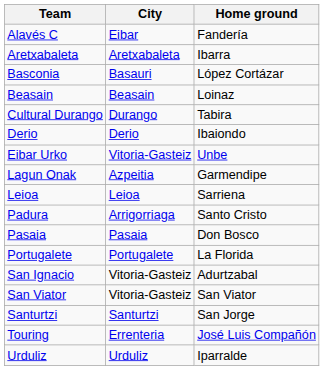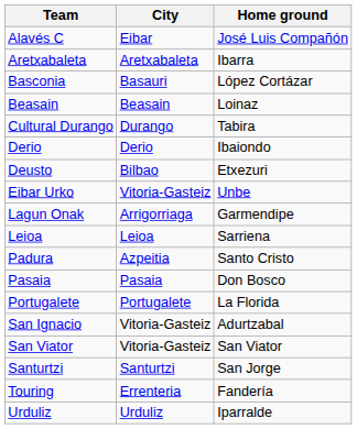 <table class="wikitable sortable">
 <tr>
 <th>Team</th>
 <th>City</th>
 <th>Home ground</th>
 </tr>
 <tr>
 <td><a href='#'>Alavés C</a></td>
 <td><a href='#'>Eibar</a></td>
-<td>Fandería</td>
+<td><a href='#'>José Luis Compañón</a></td>
 </tr>
 <tr>
 <td><a href='#'>Aretxabaleta</a></td>
 <td><a href='#'>Aretxabaleta</a></td>
 <td>Ibarra</td>
 </tr>
 <tr>
 <td><a href='#'>Basconia</a></td>
 <td><a href='#'>Basauri</a></td>
 <td>López Cortázar</td>
 </tr>
 <tr>
 <td><a href='#'>Beasain</a></td>
 <td><a href='#'>Beasain</a></td>
 <td>Loinaz</td>
 </tr>
 <tr>
 <td><a href='#'>Cultural Durango</a></td>
 <td><a href='#'>Durango</a></td>
 <td>Tabira</td>
 </tr>
 <tr>
 <td><a href='#'>Derio</a></td>
 <td><a href='#'>Derio</a></td>
 <td>Ibaiondo</td>
 </tr>
 <tr>
+<td><a href='#'>Deusto</a></td>
+<td><a href='#'>Bilbao</a></td>
+<td>Etxezuri</td>
+</tr>
+<tr>
 <td><a href='#'>Eibar Urko</a></td>
 <td><a href='#'>Vitoria-Gasteiz</a></td>
 <td><a href='#'>Unbe</a></td>
 </tr>
 <tr>
 <td><a href='#'>Lagun Onak</a></td>
-<td><a href='#'>Azpeitia</a></td>
+<td><a href='#'>Arrigorriaga</a></td>
 <td>Garmendipe</td>
 </tr>
 <tr>
 <td><a href='#'>Leioa</a></td>
 <td><a href='#'>Leioa</a></td>
 <td>Sarriena</td>
 </tr>
 <tr>
 <td><a href='#'>Padura</a></td>
-<td><a href='#'>Arrigorriaga</a></td>
+<td><a href='#'>Azpeitia</a></td>
 <td>Santo Cristo</td>
 </tr>
 <tr>
 <td><a href='#'>Pasaia</a></td>
 <td><a href='#'>Pasaia</a></td>
 <td>Don Bosco</td>
 </tr>
 <tr>
 <td><a href='#'>Portugalete</a></td>
 <td><a href='#'>Portugalete</a></td>
 <td>La Florida</td>
 </tr>
 <tr>
 <td><a href='#'>San Ignacio</a></td>
 <td>Vitoria-Gasteiz</td>
 <td>Adurtzabal</td>
 </tr>
 <tr>
 <td><a href='#'>San Viator</a></td>
 <td>Vitoria-Gasteiz</td>
 <td>San Viator</td>
 </tr>
 <tr>
 <td><a href='#'>Santurtzi</a></td>
 <td><a href='#'>Santurtzi</a></td>
 <td>San Jorge</td>
 </tr>
 <tr>
 <td><a href='#'>Touring</a></td>
 <td><a href='#'>Errenteria</a></td>
-<td><a href='#'>José Luis Compañón</a></td>
+<td>Fandería</td>
 </tr>
 <tr>
 <td><a href='#'>Urduliz</a></td>
 <td><a href='#'>Urduliz</a></td>
 <td>Iparralde</td>
 </tr>
 </table>
